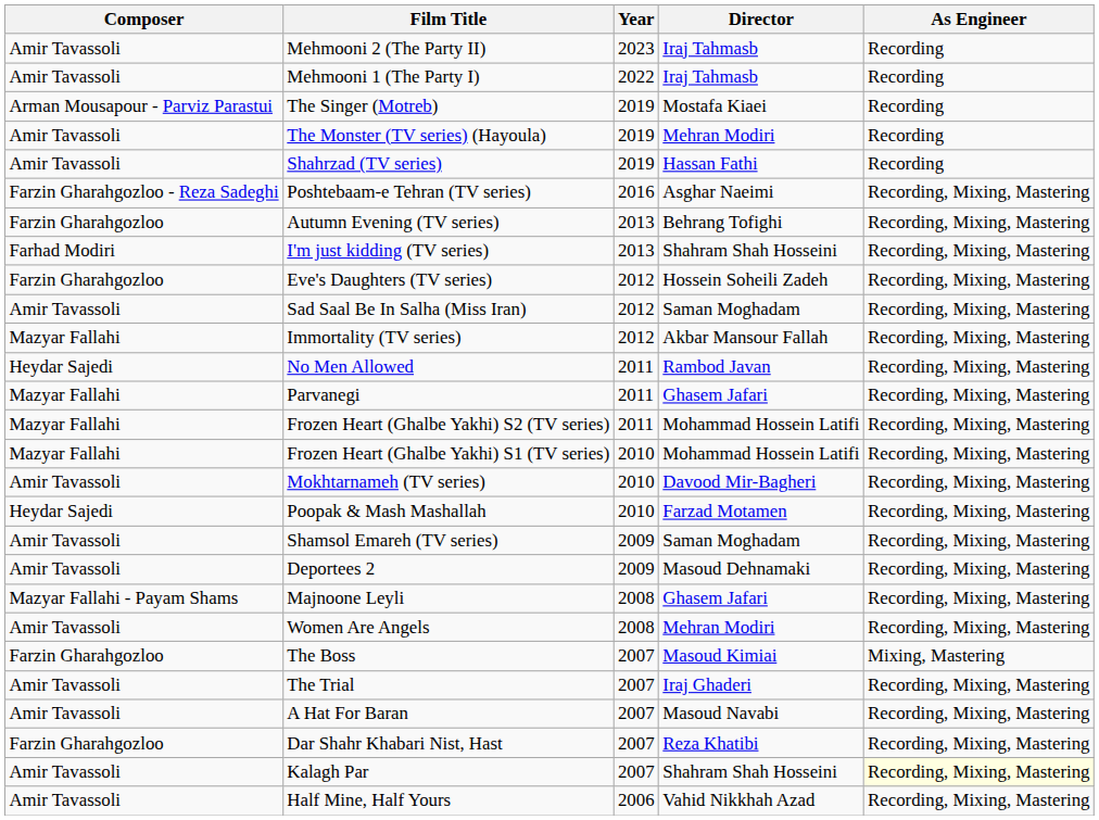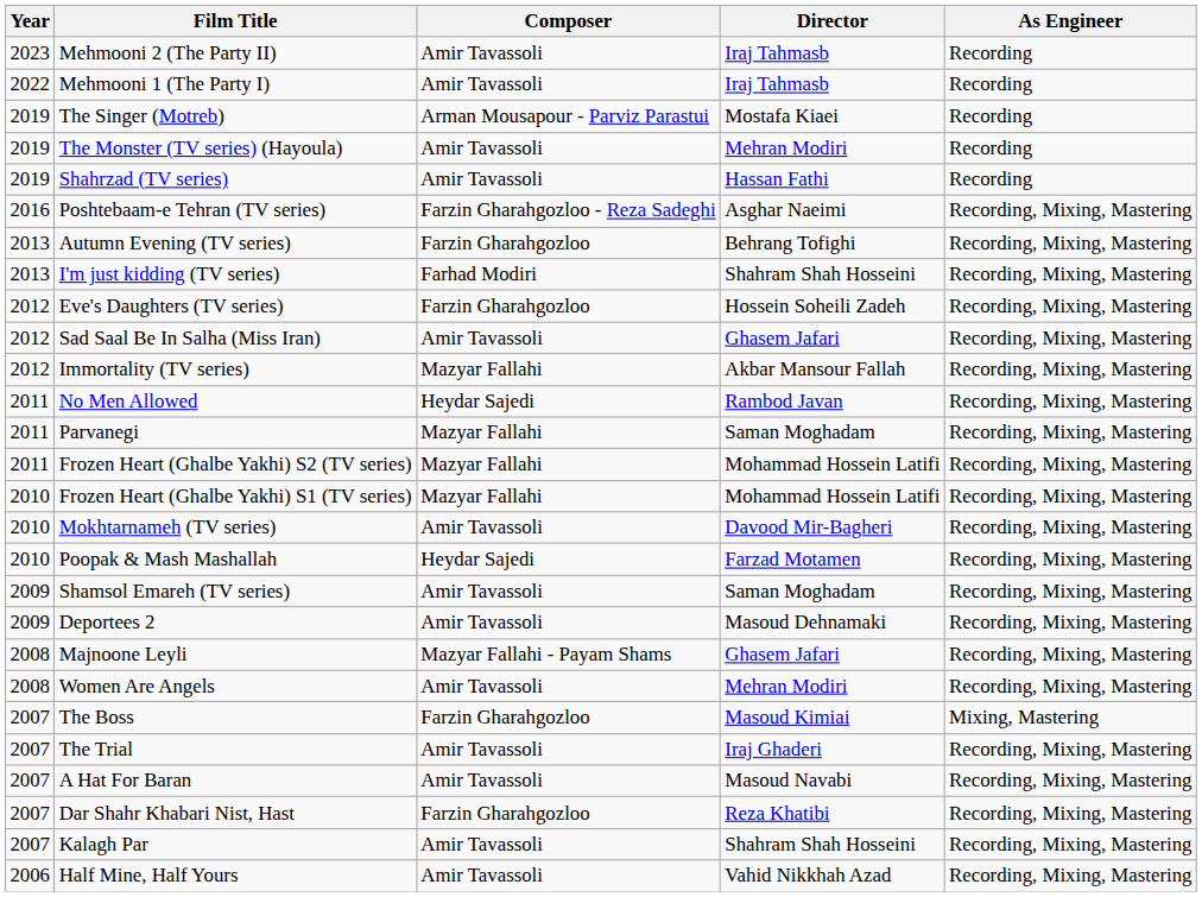 <table class="wikitable">
 <tr>
+<th>Year</th>
+<th>Film Title</th>
 <th>Composer</th>
-<th>Film Title</th>
-<th>Year</th>
 <th>Director</th>
 <th>As Engineer</th>
 </tr>
 <tr>
+<td>2023</td>
+<td>Mehmooni 2 (The Party II)</td>
 <td>Amir Tavassoli</td>
-<td>Mehmooni 2 (The Party II)</td>
-<td>2023</td>
 <td><a href='#'>Iraj Tahmasb</a></td>
 <td>Recording</td>
 </tr>
 <tr>
+<td>2022</td>
+<td>Mehmooni 1 (The Party I)</td>
 <td>Amir Tavassoli</td>
-<td>Mehmooni 1 (The Party I)</td>
-<td>2022</td>
 <td><a href='#'>Iraj Tahmasb</a></td>
 <td>Recording</td>
 </tr>
 <tr>
+<td>2019</td>
+<td>The Singer (<a href='#'>Motreb</a>)</td>
 <td>Arman Mousapour - <a href='#'>Parviz Parastui</a></td>
-<td>The Singer (<a href='#'>Motreb</a>)</td>
-<td>2019</td>
 <td>Mostafa Kiaei</td>
 <td>Recording</td>
 </tr>
 <tr>
+<td>2019</td>
+<td><a href='#'>The Monster (TV series)</a> (Hayoula)</td>
 <td>Amir Tavassoli</td>
-<td><a href='#'>The Monster (TV series)</a> (Hayoula)</td>
-<td>2019</td>
 <td><a href='#'>Mehran Modiri</a></td>
 <td>Recording</td>
 </tr>
 <tr>
+<td>2019</td>
+<td><a href='#'>Shahrzad (TV series)</a></td>
 <td>Amir Tavassoli</td>
-<td><a href='#'>Shahrzad (TV series)</a></td>
-<td>2019</td>
 <td><a href='#'>Hassan Fathi</a></td>
 <td>Recording</td>
 </tr>
 <tr>
+<td>2016</td>
+<td>Poshtebaam-e Tehran (TV series)</td>
 <td>Farzin Gharahgozloo - <a href='#'>Reza Sadeghi</a></td>
-<td>Poshtebaam-e Tehran (TV series)</td>
-<td>2016</td>
 <td>Asghar Naeimi</td>
 <td>Recording, Mixing, Mastering</td>
 </tr>
 <tr>
+<td>2013</td>
+<td>Autumn Evening (TV series)</td>
 <td>Farzin Gharahgozloo</td>
-<td>Autumn Evening (TV series)</td>
-<td>2013</td>
 <td>Behrang Tofighi</td>
 <td>Recording, Mixing, Mastering</td>
 </tr>
 <tr>
+<td>2013</td>
+<td><a href='#'>I'm just kidding</a> (TV series)</td>
 <td>Farhad Modiri</td>
-<td><a href='#'>I'm just kidding</a> (TV series)</td>
-<td>2013</td>
 <td>Shahram Shah Hosseini</td>
 <td>Recording, Mixing, Mastering</td>
 </tr>
 <tr>
+<td>2012</td>
+<td>Eve's Daughters (TV series)</td>
 <td>Farzin Gharahgozloo</td>
-<td>Eve's Daughters (TV series)</td>
-<td>2012</td>
 <td>Hossein Soheili Zadeh</td>
 <td>Recording, Mixing, Mastering</td>
 </tr>
 <tr>
+<td>2012</td>
+<td>Sad Saal Be In Salha (Miss Iran)</td>
 <td>Amir Tavassoli</td>
-<td>Sad Saal Be In Salha (Miss Iran)</td>
+<td><a href='#'>Ghasem Jafari</a></td>
+<td>Recording, Mixing, Mastering</td>
+</tr>
+<tr>
 <td>2012</td>
+<td>Immortality (TV series)</td>
+<td>Mazyar Fallahi</td>
+<td>Akbar Mansour Fallah</td>
+<td>Recording, Mixing, Mastering</td>
+</tr>
+<tr>
+<td>2011</td>
+<td><a href='#'>No Men Allowed</a></td>
+<td>Heydar Sajedi</td>
+<td><a href='#'>Rambod Javan</a></td>
+<td>Recording, Mixing, Mastering</td>
+</tr>
+<tr>
+<td>2011</td>
+<td>Parvanegi</td>
+<td>Mazyar Fallahi</td>
 <td>Saman Moghadam</td>
 <td>Recording, Mixing, Mastering</td>
 </tr>
 <tr>
+<td>2011</td>
+<td>Frozen Heart (Ghalbe Yakhi) S2 (TV series)</td>
 <td>Mazyar Fallahi</td>
-<td>Immortality (TV series)</td>
-<td>2012</td>
-<td>Akbar Mansour Fallah</td>
+<td>Mohammad Hossein Latifi</td>
 <td>Recording, Mixing, Mastering</td>
 </tr>
 <tr>
-<td>Heydar Sajedi</td>
-<td><a href='#'>No Men Allowed</a></td>
-<td>2011</td>
-<td><a href='#'>Rambod Javan</a></td>
+<td>2010</td>
+<td>Frozen Heart (Ghalbe Yakhi) S1 (TV series)</td>
+<td>Mazyar Fallahi</td>
+<td>Mohammad Hossein Latifi</td>
 <td>Recording, Mixing, Mastering</td>
 </tr>
 <tr>
-<td>Mazyar Fallahi</td>
-<td>Parvanegi</td>
-<td>2011</td>
+<td>2010</td>
+<td><a href='#'>Mokhtarnameh</a> (TV series)</td>
+<td>Amir Tavassoli</td>
+<td><a href='#'>Davood Mir-Bagheri</a></td>
+<td>Recording, Mixing, Mastering</td>
+</tr>
+<tr>
+<td>2010</td>
+<td>Poopak & Mash Mashallah</td>
+<td>Heydar Sajedi</td>
+<td><a href='#'>Farzad Motamen</a></td>
+<td>Recording, Mixing, Mastering</td>
+</tr>
+<tr>
+<td>2009</td>
+<td>Shamsol Emareh (TV series)</td>
+<td>Amir Tavassoli</td>
+<td>Saman Moghadam</td>
+<td>Recording, Mixing, Mastering</td>
+</tr>
+<tr>
+<td>2009</td>
+<td>Deportees 2</td>
+<td>Amir Tavassoli</td>
+<td>Masoud Dehnamaki</td>
+<td>Recording, Mixing, Mastering</td>
+</tr>
+<tr>
+<td>2008</td>
+<td>Majnoone Leyli</td>
+<td>Mazyar Fallahi - Payam Shams</td>
 <td><a href='#'>Ghasem Jafari</a></td>
 <td>Recording, Mixing, Mastering</td>
 </tr>
 <tr>
-<td>Mazyar Fallahi</td>
-<td>Frozen Heart (Ghalbe Yakhi) S2 (TV series)</td>
-<td>2011</td>
-<td>Mohammad Hossein Latifi</td>
-<td>Recording, Mixing, Mastering</td>
-</tr>
-<tr>
-<td>Mazyar Fallahi</td>
-<td>Frozen Heart (Ghalbe Yakhi) S1 (TV series)</td>
-<td>2010</td>
-<td>Mohammad Hossein Latifi</td>
-<td>Recording, Mixing, Mastering</td>
-</tr>
-<tr>
+<td>2008</td>
+<td>Women Are Angels</td>
 <td>Amir Tavassoli</td>
-<td><a href='#'>Mokhtarnameh</a> (TV series)</td>
-<td>2010</td>
-<td><a href='#'>Davood Mir-Bagheri</a></td>
-<td>Recording, Mixing, Mastering</td>
-</tr>
-<tr>
-<td>Heydar Sajedi</td>
-<td>Poopak & Mash Mashallah</td>
-<td>2010</td>
-<td><a href='#'>Farzad Motamen</a></td>
-<td>Recording, Mixing, Mastering</td>
-</tr>
-<tr>
-<td>Amir Tavassoli</td>
-<td>Shamsol Emareh (TV series)</td>
-<td>2009</td>
-<td>Saman Moghadam</td>
-<td>Recording, Mixing, Mastering</td>
-</tr>
-<tr>
-<td>Amir Tavassoli</td>
-<td>Deportees 2</td>
-<td>2009</td>
-<td>Masoud Dehnamaki</td>
-<td>Recording, Mixing, Mastering</td>
-</tr>
-<tr>
-<td>Mazyar Fallahi - Payam Shams</td>
-<td>Majnoone Leyli</td>
-<td>2008</td>
-<td><a href='#'>Ghasem Jafari</a></td>
-<td>Recording, Mixing, Mastering</td>
-</tr>
-<tr>
-<td>Amir Tavassoli</td>
-<td>Women Are Angels</td>
-<td>2008</td>
 <td><a href='#'>Mehran Modiri</a></td>
 <td>Recording, Mixing, Mastering</td>
 </tr>
 <tr>
+<td>2007</td>
+<td>The Boss</td>
 <td>Farzin Gharahgozloo</td>
-<td>The Boss</td>
-<td>2007</td>
 <td><a href='#'>Masoud Kimiai</a></td>
 <td>Mixing, Mastering</td>
 </tr>
 <tr>
+<td>2007</td>
+<td>The Trial</td>
 <td>Amir Tavassoli</td>
-<td>The Trial</td>
-<td>2007</td>
 <td><a href='#'>Iraj Ghaderi</a></td>
 <td>Recording, Mixing, Mastering</td>
 </tr>
 <tr>
+<td>2007</td>
+<td>A Hat For Baran</td>
 <td>Amir Tavassoli</td>
-<td>A Hat For Baran</td>
-<td>2007</td>
 <td>Masoud Navabi</td>
 <td>Recording, Mixing, Mastering</td>
 </tr>
 <tr>
+<td>2007</td>
+<td>Dar Shahr Khabari Nist, Hast</td>
 <td>Farzin Gharahgozloo</td>
-<td>Dar Shahr Khabari Nist, Hast</td>
-<td>2007</td>
 <td><a href='#'>Reza Khatibi</a></td>
 <td>Recording, Mixing, Mastering</td>
 </tr>
 <tr>
+<td>2007</td>
+<td>Kalagh Par</td>
 <td>Amir Tavassoli</td>
-<td>Kalagh Par</td>
-<td>2007</td>
 <td>Shahram Shah Hosseini</td>
-<td style="background: lightyellow;">Recording, Mixing, Mastering</td>
+<td>Recording, Mixing, Mastering</td>
 </tr>
 <tr>
+<td>2006</td>
+<td>Half Mine, Half Yours</td>
 <td>Amir Tavassoli</td>
-<td>Half Mine, Half Yours</td>
-<td>2006</td>
 <td>Vahid Nikkhah Azad</td>
 <td>Recording, Mixing, Mastering</td>
 </tr>
 </table>
